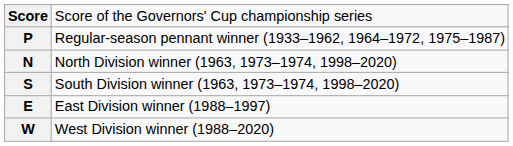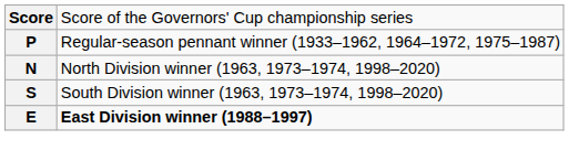 <table class="wikitable plainrowheaders" style="font-size:85%">
 <tr>
 <th scope="row" style="text-align:center"><strong>Score</strong></th>
 <td>Score of the Governors' Cup championship series</td>
 </tr>
 <tr>
 <th scope="row" style="text-align:center">P</th>
 <td>Regular-season pennant winner (1933–1962, 1964–1972, 1975–1987)</td>
 </tr>
 <tr>
 <th scope="row" style="text-align:center">N</th>
 <td>North Division winner (1963, 1973–1974, 1998–2020)</td>
 </tr>
 <tr>
 <th scope="row" style="text-align:center">S</th>
 <td>South Division winner (1963, 1973–1974, 1998–2020)</td>
 </tr>
 <tr>
 <th scope="row" style="text-align:center">E</th>
-<td>East Division winner (1988–1997)</td>
-</tr>
-<tr>
-<th scope="row" style="text-align:center">W</th>
-<td>West Division winner (1988–2020)</td>
+<td><strong>East Division winner (1988–1997)</strong></td>
 </tr>
 </table>
